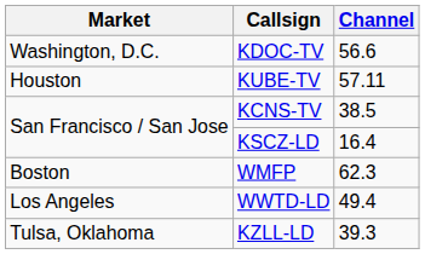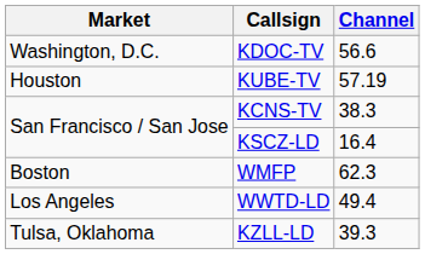 <table class="wikitable">
 <tr>
 <th>Market</th>
 <th>Callsign</th>
 <th><a href='#'>Channel</a></th>
 </tr>
 <tr>
 <td>Washington, D.C.</td>
 <td><a href='#'>KDOC-TV</a></td>
 <td>56.6</td>
 </tr>
 <tr>
 <td>Houston</td>
 <td><a href='#'>KUBE-TV</a></td>
-<td>57.11</td>
+<td>57.19</td>
 </tr>
 <tr>
 <td rowspan="2">San Francisco / San Jose</td>
 <td><a href='#'>KCNS-TV</a></td>
-<td>38.5</td>
+<td>38.3</td>
 </tr>
 <tr>
 <td><a href='#'>KSCZ-LD</a></td>
 <td>16.4</td>
 </tr>
 <tr>
 <td>Boston</td>
 <td><a href='#'>WMFP</a></td>
 <td>62.3</td>
 </tr>
 <tr>
 <td>Los Angeles</td>
 <td><a href='#'>WWTD-LD</a></td>
 <td>49.4</td>
 </tr>
 <tr>
 <td>Tulsa, Oklahoma</td>
 <td><a href='#'>KZLL-LD</a></td>
 <td>39.3</td>
 </tr>
 </table>
